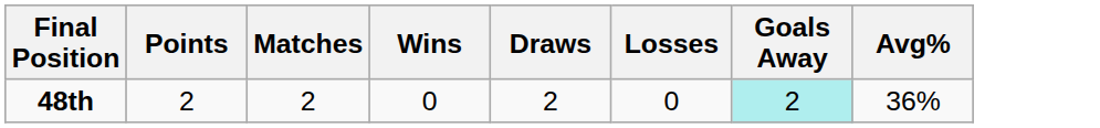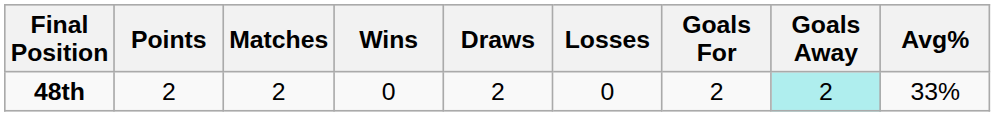 <table class="wikitable" style="font-size: 95%; text-align: center;">
 <tr>
 <th width=60>Final Position</th>
 <th width=60>Points</th>
 <th width=60>Matches</th>
 <th width=60>Wins</th>
 <th width=60>Draws</th>
 <th width=60>Losses</th>
+<th width=60>Goals For</th>
 <th width=60>Goals Away</th>
 <th width=60>Avg%</th>
 </tr>
 <tr>
 <td><strong>48th</strong></td>
 <td>2</td>
 <td>2</td>
 <td>0</td>
 <td>2</td>
 <td>0</td>
+<td>2</td>
 <td style="background: paleturquoise;">2</td>
-<td>36%</td>
+<td>33%</td>
 </tr>
 </table>
